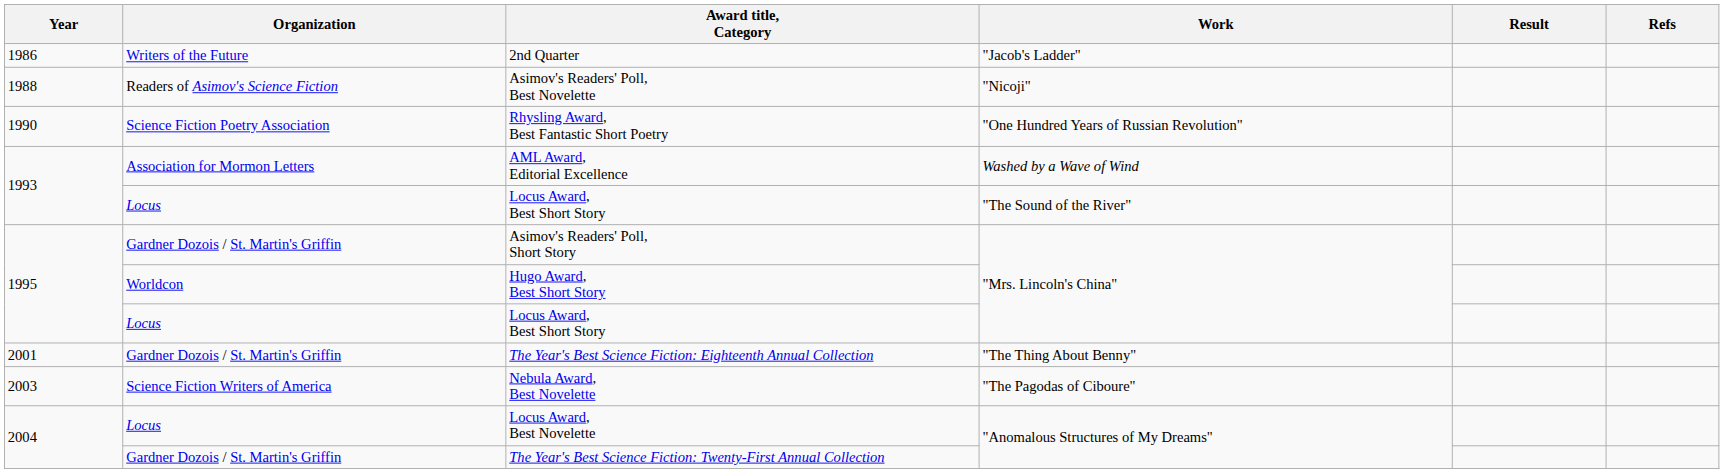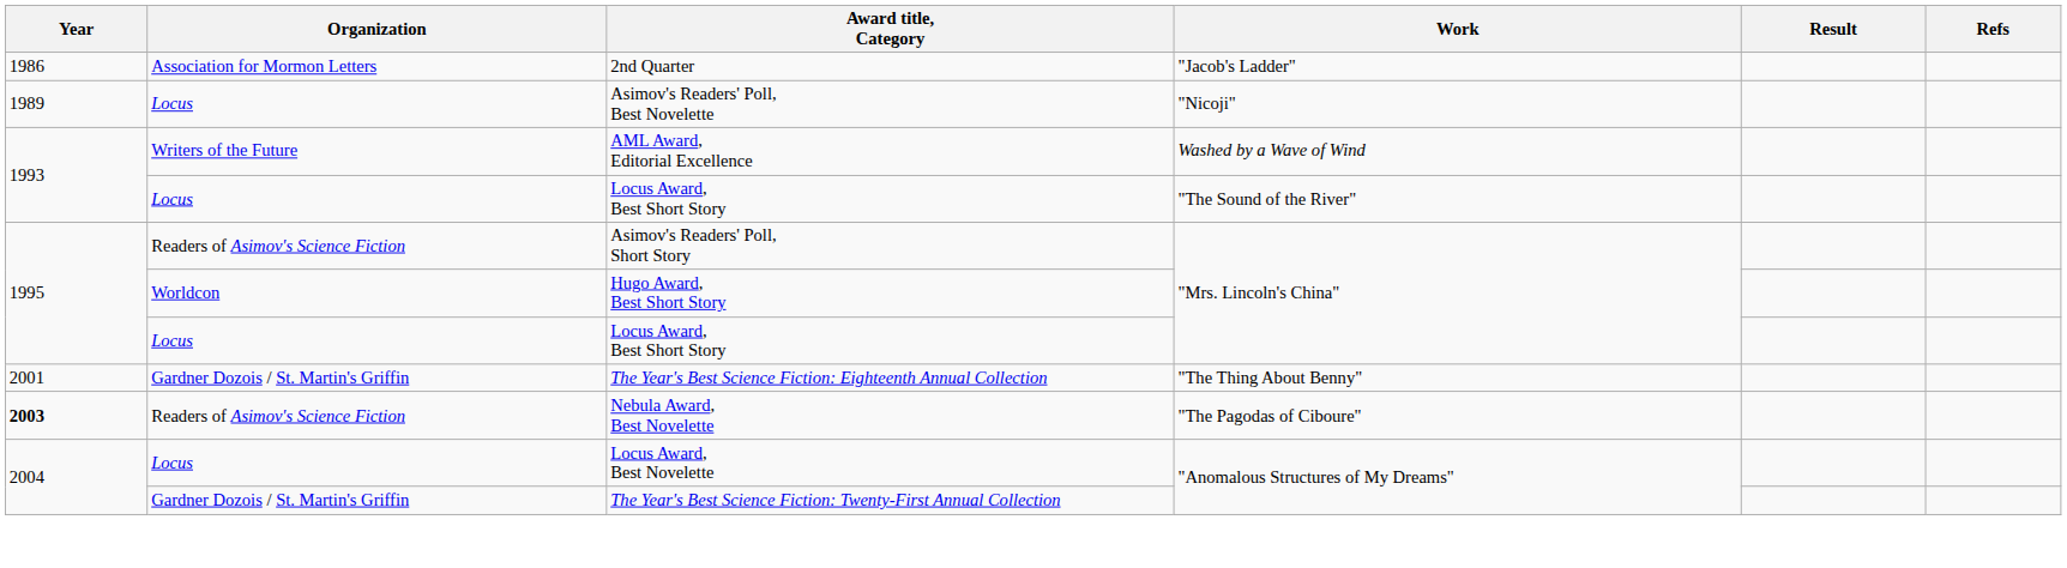 <table class="wikitable" style="width:95%;" cellpadding="5">
 <tr>
 <th scope="col" style="width:30px;">Year</th>
 <th scope="col" style="width:120px;">Organization</th>
 <th scope="col" style="width:150px;">Award title,<br>Category</th>
 <th scope="col" style="width:150px;">Work</th>
 <th scope="col" style="width:10px;">Result</th>
 <th scope="col" style="width:10px;">Refs<br></th>
 </tr>
 <tr>
 <td>1986</td>
-<td><a href='#'>Writers of the Future</a></td>
+<td><a href='#'>Association for Mormon Letters</a></td>
 <td>2nd Quarter</td>
 <td>"Jacob's Ladder"</td>
 <td></td>
 <td></td>
 </tr>
 <tr>
-<td>1988</td>
-<td>Readers of <em><a href='#'>Asimov's Science Fiction</a></em></td>
+<td>1989</td>
+<td><a href='#'><em>Locus</em></a></td>
 <td>Asimov's Readers' Poll,<br>Best Novelette</td>
 <td>"Nicoji"</td>
 <td></td>
 <td></td>
 </tr>
 <tr>
-<td>1990</td>
-<td><a href='#'>Science Fiction Poetry Association</a></td>
-<td><a href='#'>Rhysling Award</a>,<br>Best Fantastic Short Poetry</td>
-<td>"One Hundred Years of Russian Revolution"</td>
-<td></td>
-<td></td>
-</tr>
-<tr>
 <td rowspan="2">1993</td>
-<td><a href='#'>Association for Mormon Letters</a></td>
+<td><a href='#'>Writers of the Future</a></td>
 <td><a href='#'>AML Award</a>,<br>Editorial Excellence</td>
 <td><em>Washed by a Wave of Wind</em></td>
 <td></td>
 <td></td>
 </tr>
 <tr>
 <td><a href='#'><em>Locus</em></a></td>
 <td><a href='#'>Locus Award</a>,<br>Best Short Story</td>
 <td>"The Sound of the River"</td>
 <td></td>
 <td></td>
 </tr>
 <tr>
 <td rowspan="3">1995</td>
-<td><a href='#'>Gardner Dozois</a> / <a href='#'>St. Martin's Griffin</a></td>
+<td>Readers of <em><a href='#'>Asimov's Science Fiction</a></em></td>
 <td>Asimov's Readers' Poll,<br>Short Story</td>
 <td rowspan="3">"Mrs. Lincoln's China"</td>
 <td></td>
 <td></td>
 </tr>
 <tr>
 <td><a href='#'>Worldcon</a></td>
 <td><a href='#'>Hugo Award</a>,<br><a href='#'>Best Short Story</a></td>
 <td></td>
 <td></td>
 </tr>
 <tr>
 <td><a href='#'><em>Locus</em></a></td>
 <td><a href='#'>Locus Award</a>,<br>Best Short Story</td>
 <td></td>
 <td></td>
 </tr>
 <tr>
 <td>2001</td>
 <td><a href='#'>Gardner Dozois</a> / <a href='#'>St. Martin's Griffin</a></td>
 <td><em><a href='#'>The Year's Best Science Fiction: Eighteenth Annual Collection</a></em></td>
 <td>"The Thing About Benny"</td>
 <td></td>
 <td></td>
 </tr>
 <tr>
-<td>2003</td>
-<td><a href='#'>Science Fiction Writers of America</a></td>
+<td><strong>2003</strong></td>
+<td>Readers of <em><a href='#'>Asimov's Science Fiction</a></em></td>
 <td><a href='#'>Nebula Award</a>,<br><a href='#'>Best Novelette</a></td>
 <td>"The Pagodas of Ciboure"</td>
 <td></td>
 <td></td>
 </tr>
 <tr>
 <td rowspan="2">2004</td>
 <td><a href='#'><em>Locus</em></a></td>
 <td><a href='#'>Locus Award</a>,<br>Best Novelette</td>
 <td rowspan="2">"Anomalous Structures of My Dreams"</td>
 <td></td>
 <td></td>
 </tr>
 <tr>
 <td><a href='#'>Gardner Dozois</a> / <a href='#'>St. Martin's Griffin</a></td>
 <td><em><a href='#'>The Year's Best Science Fiction: Twenty-First Annual Collection</a></em></td>
 <td></td>
 <td></td>
 </tr>
 </table>
